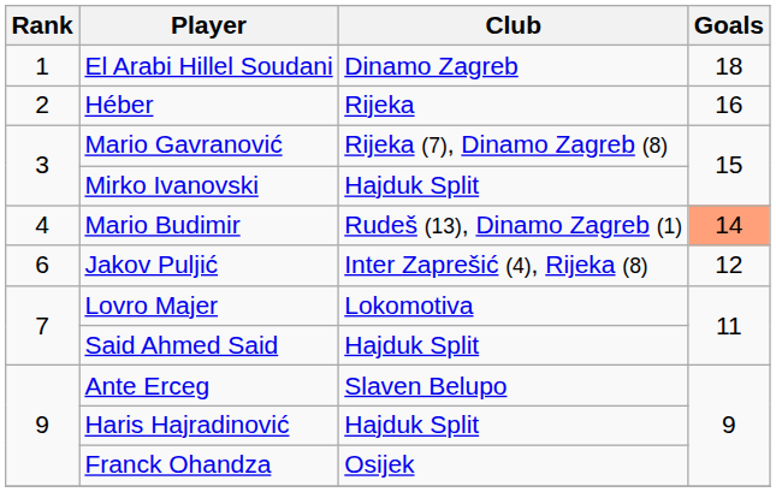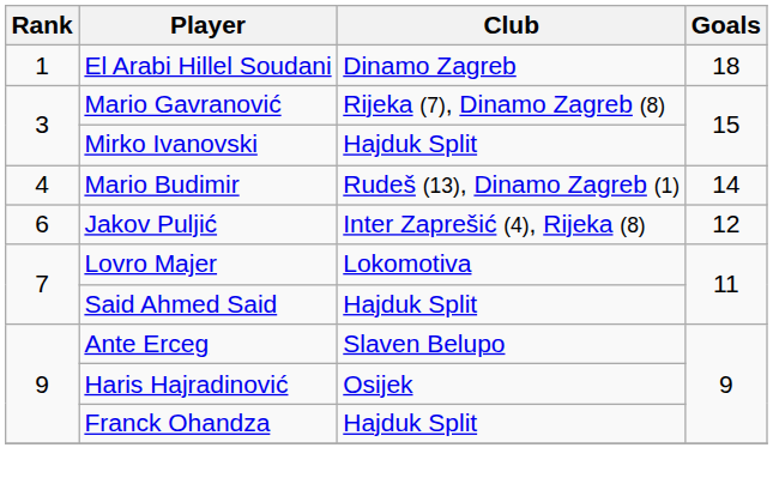 <table class="wikitable" style="text-align:center">
 <tr>
 <th>Rank</th>
 <th>Player</th>
 <th>Club</th>
 <th>Goals</th>
 </tr>
 <tr>
 <td>1</td>
 <td align="left"> <a href='#'>El Arabi Hillel Soudani</a></td>
 <td align="left"><a href='#'>Dinamo Zagreb</a></td>
 <td>18</td>
-</tr>
-<tr>
-<td>2</td>
-<td align="left"> <a href='#'>Héber</a></td>
-<td align="left"><a href='#'>Rijeka</a></td>
-<td>16</td>
 </tr>
 <tr>
 <td rowspan=2>3</td>
 <td align="left"> <a href='#'>Mario Gavranović</a></td>
 <td align="left"><a href='#'>Rijeka</a> <small>(7)</small>, <a href='#'>Dinamo Zagreb</a> <small>(8)</small></td>
 <td rowspan=2>15</td>
 </tr>
 <tr>
 <td align="left"> <a href='#'>Mirko Ivanovski</a></td>
 <td align="left"><a href='#'>Hajduk Split</a></td>
 </tr>
 <tr>
 <td>4</td>
 <td align="left"> <a href='#'>Mario Budimir</a></td>
 <td align="left"><a href='#'>Rudeš</a> <small>(13)</small>, <a href='#'>Dinamo Zagreb</a> <small>(1)</small></td>
-<td style="background: lightsalmon;">14</td>
+<td>14</td>
 </tr>
 <tr>
 <td>6</td>
 <td align="left"> <a href='#'>Jakov Puljić</a></td>
 <td align="left"><a href='#'>Inter Zaprešić</a> <small>(4)</small>, <a href='#'>Rijeka</a> <small>(8)</small></td>
 <td>12</td>
 </tr>
 <tr>
 <td rowspan=2>7</td>
 <td align="left"> <a href='#'>Lovro Majer</a></td>
 <td align="left"><a href='#'>Lokomotiva</a></td>
 <td rowspan=2>11</td>
 </tr>
 <tr>
 <td align="left"> <a href='#'>Said Ahmed Said</a></td>
 <td align="left"><a href='#'>Hajduk Split</a></td>
 </tr>
 <tr>
 <td rowspan=3>9</td>
 <td align="left"> <a href='#'>Ante Erceg</a></td>
 <td align="left"><a href='#'>Slaven Belupo</a></td>
 <td rowspan=3>9</td>
 </tr>
 <tr>
 <td align="left"> <a href='#'>Haris Hajradinović</a></td>
-<td align="left"><a href='#'>Hajduk Split</a></td>
+<td align="left"><a href='#'>Osijek</a></td>
 </tr>
 <tr>
 <td align="left"> <a href='#'>Franck Ohandza</a></td>
-<td align="left"><a href='#'>Osijek</a></td>
+<td align="left"><a href='#'>Hajduk Split</a></td>
 </tr>
 <tr>
 </tr>
 </table>
